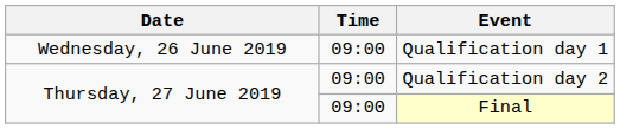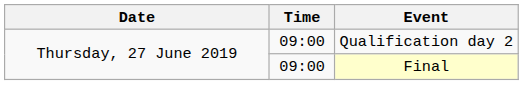 <table class = "wikitable" style="text-align:center;">
 <tr>
 <th width=220>Date</th>
 <th width=50>Time</th>
 <th width=150>Event</th>
-</tr>
-<tr>
-<td>Wednesday, 26 June 2019</td>
-<td>09:00</td>
-<td>Qualification day 1</td>
 </tr>
 <tr>
 <td rowspan=2>Thursday, 27 June 2019</td>
 <td>09:00</td>
 <td>Qualification day 2</td>
 </tr>
 <tr>
 <td>09:00</td>
 <td bgcolor=ffffcc>Final</td>
 </tr>
 </table>
